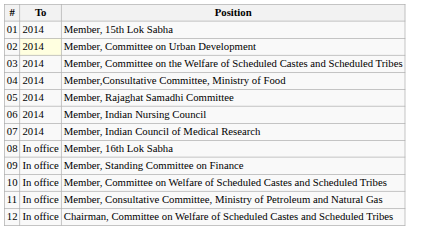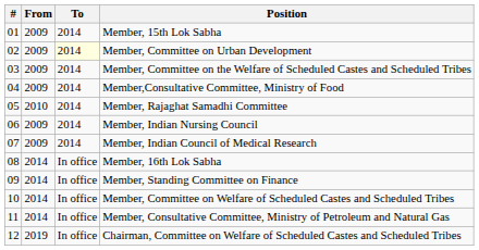 <table class="wikitable sortable">
 <tr>
 <th>#</th>
+<th>From</th>
 <th>To</th>
 <th>Position</th>
 </tr>
 <tr>
 <td>01</td>
+<td>2009</td>
 <td>2014</td>
 <td>Member, 15th Lok Sabha</td>
 </tr>
 <tr>
 <td>02</td>
+<td>2009</td>
 <td style="background: lightyellow;">2014</td>
 <td>Member, Committee on Urban Development</td>
 </tr>
 <tr>
 <td>03</td>
+<td>2009</td>
 <td>2014</td>
 <td>Member, Committee on the Welfare of Scheduled Castes and Scheduled Tribes</td>
 </tr>
 <tr>
 <td>04</td>
+<td>2009</td>
 <td>2014</td>
 <td>Member,Consultative Committee, Ministry of Food</td>
 </tr>
 <tr>
 <td>05</td>
+<td>2010</td>
 <td>2014</td>
 <td>Member, Rajaghat Samadhi Committee</td>
 </tr>
 <tr>
 <td>06</td>
+<td>2009</td>
 <td>2014</td>
 <td>Member, Indian Nursing Council</td>
 </tr>
 <tr>
 <td>07</td>
+<td>2009</td>
 <td>2014</td>
 <td>Member, Indian Council of Medical Research</td>
 </tr>
 <tr>
 <td>08</td>
+<td>2014</td>
 <td>In office</td>
 <td>Member, 16th Lok Sabha</td>
 </tr>
 <tr>
 <td>09</td>
+<td>2014</td>
 <td>In office</td>
 <td>Member, Standing Committee on Finance</td>
 </tr>
 <tr>
 <td>10</td>
+<td>2014</td>
 <td>In office</td>
 <td>Member, Committee on Welfare of Scheduled Castes and Scheduled Tribes</td>
 </tr>
 <tr>
 <td>11</td>
+<td>2014</td>
 <td>In office</td>
 <td>Member, Consultative Committee, Ministry of Petroleum and Natural Gas</td>
 </tr>
 <tr>
 <td>12</td>
+<td>2019</td>
 <td>In office</td>
 <td>Chairman, Committee on Welfare of Scheduled Castes and Scheduled Tribes</td>
 </tr>
 </table>
